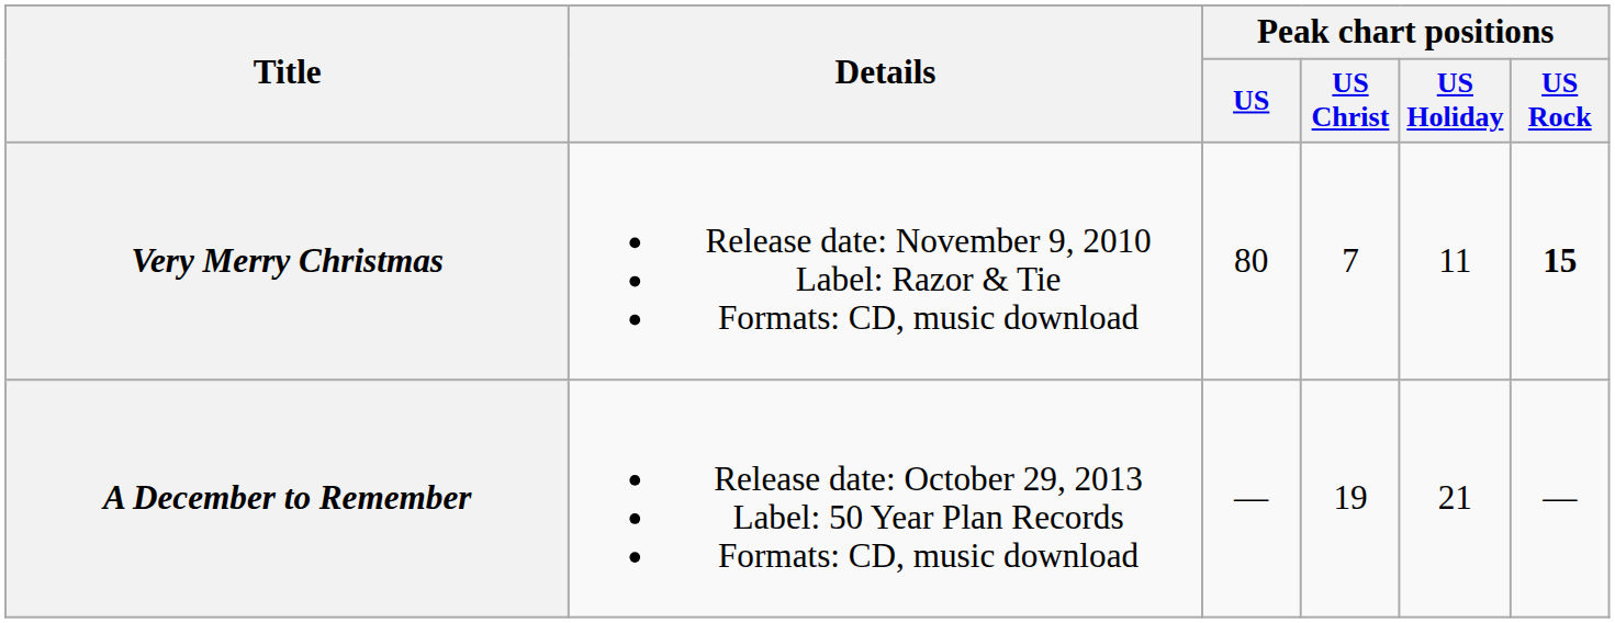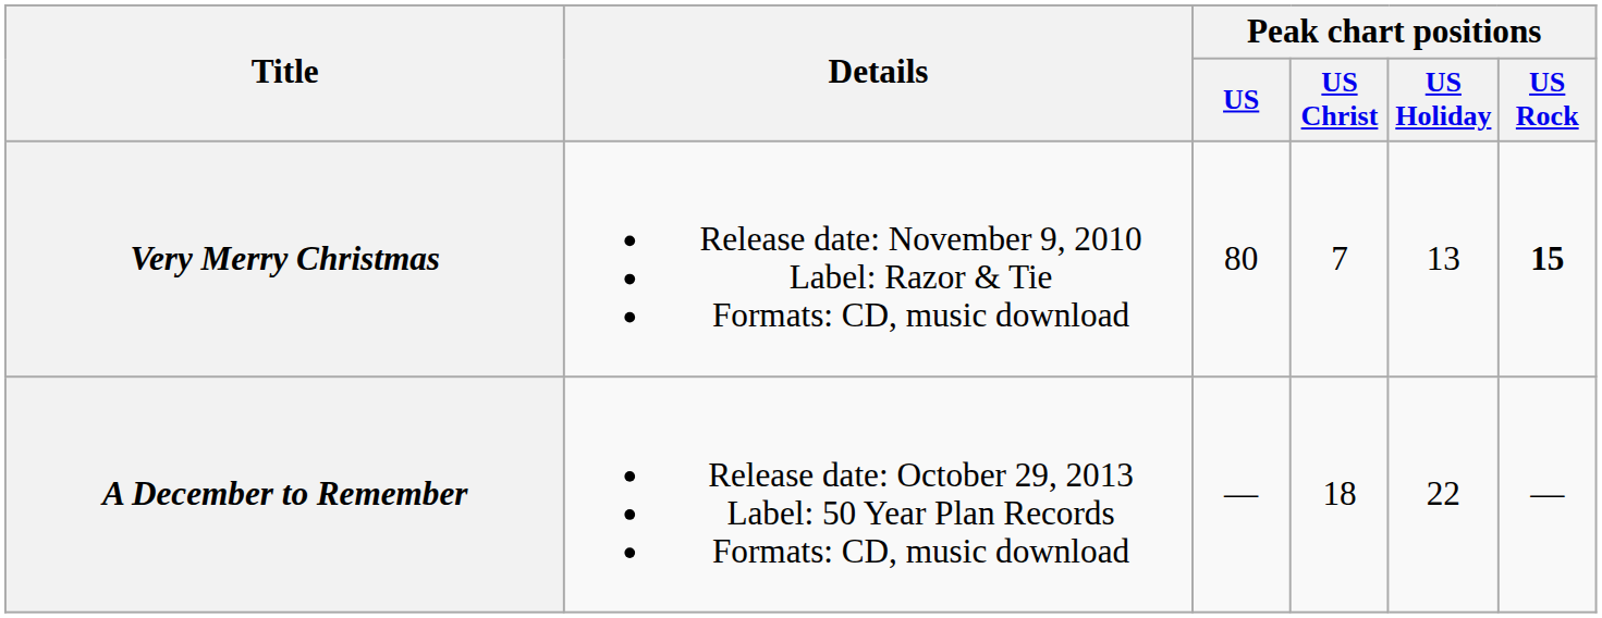 <table class="wikitable plainrowheaders" style="text-align:center;">
 <tr>
 <th rowspan="2" style="width:16em;">Title</th>
 <th rowspan="2" style="width:18em;">Details</th>
 <th colspan="4">Peak chart positions</th>
 </tr>
 <tr style="font-size:smaller;">
 <th style="width:40px;"><a href='#'>US</a><br></th>
 <th style="width:40px;"><a href='#'>US Christ</a><br></th>
 <th style="width:40px;"><a href='#'>US Holiday</a><br></th>
 <th style="width:40px;"><a href='#'>US Rock</a><br></th>
 </tr>
 <tr>
 <th scope="row"><em>Very Merry Christmas</em></th>
 <td><br><ul><li>Release date: November 9, 2010</li><li>Label: Razor & Tie</li><li>Formats: CD, music download</li></ul></td>
 <td>80</td>
 <td>7</td>
-<td>11</td>
+<td>13</td>
 <td><strong>15</strong></td>
 </tr>
 <tr>
 <th scope="row"><em>A December to Remember</em></th>
 <td><br><ul><li>Release date: October 29, 2013</li><li>Label: 50 Year Plan Records</li><li>Formats: CD, music download</li></ul></td>
 <td>—</td>
-<td>19</td>
-<td>21</td>
+<td>18</td>
+<td>22</td>
 <td>—</td>
 </tr>
 </table>
